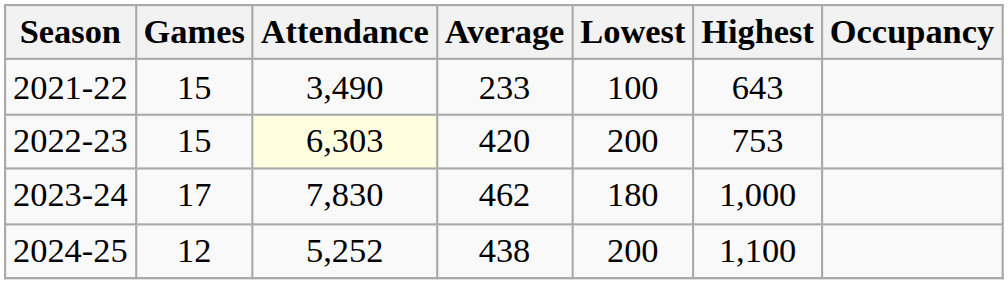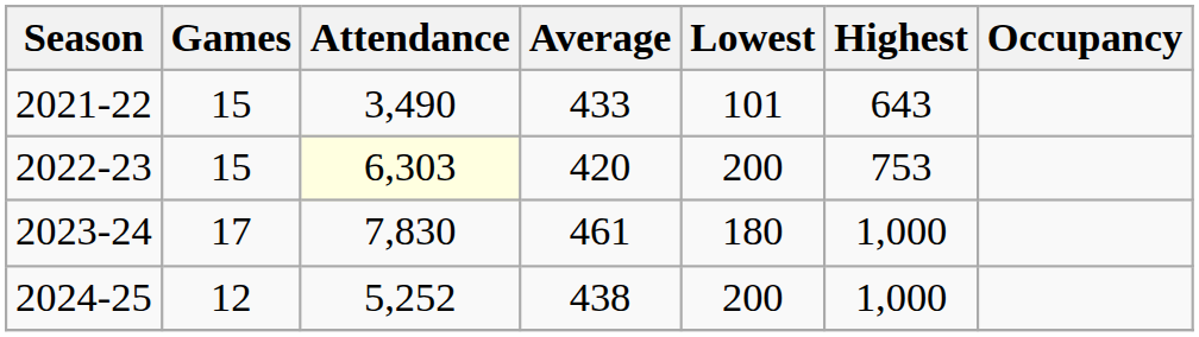 <table class="wikitable" style="text-align:center;">
 <tr>
 <th>Season</th>
 <th>Games</th>
 <th>Attendance</th>
 <th>Average</th>
 <th>Lowest</th>
 <th>Highest</th>
 <th>Occupancy</th>
 </tr>
 <tr>
 <td>2021-22</td>
 <td>15</td>
 <td>3,490</td>
-<td>233</td>
-<td>100</td>
+<td>433</td>
+<td>101</td>
 <td>643</td>
 <td></td>
 </tr>
 <tr>
 <td>2022-23</td>
 <td>15</td>
 <td style="background: lightyellow;">6,303</td>
 <td>420</td>
 <td>200</td>
 <td>753</td>
 <td></td>
 </tr>
 <tr>
 <td>2023-24</td>
 <td>17</td>
 <td>7,830</td>
-<td>462</td>
+<td>461</td>
 <td>180</td>
 <td>1,000</td>
 <td></td>
 </tr>
 <tr>
 <td>2024-25</td>
 <td>12</td>
 <td>5,252</td>
 <td>438</td>
 <td>200</td>
-<td>1,100</td>
+<td>1,000</td>
 <td></td>
 </tr>
 <tr>
 </tr>
 </table>
